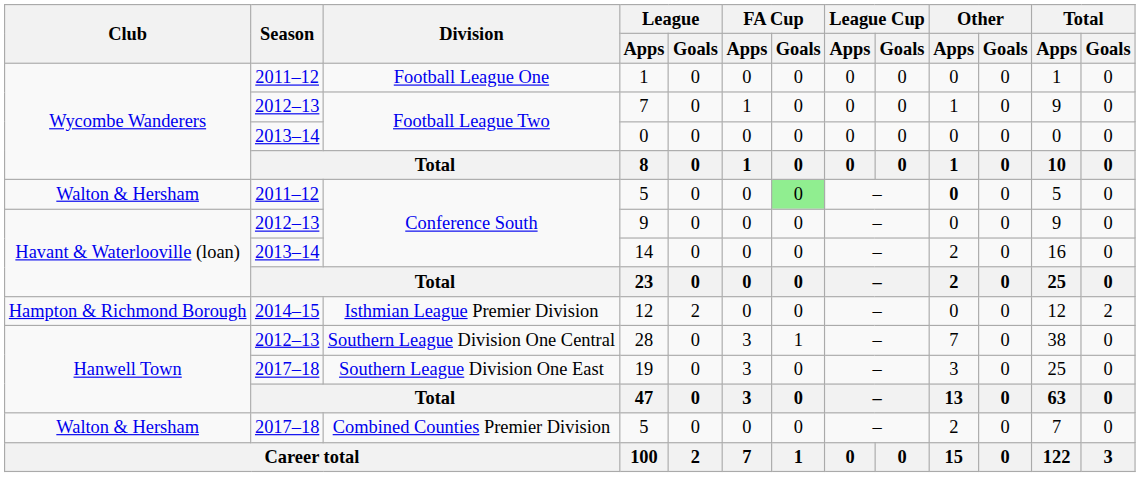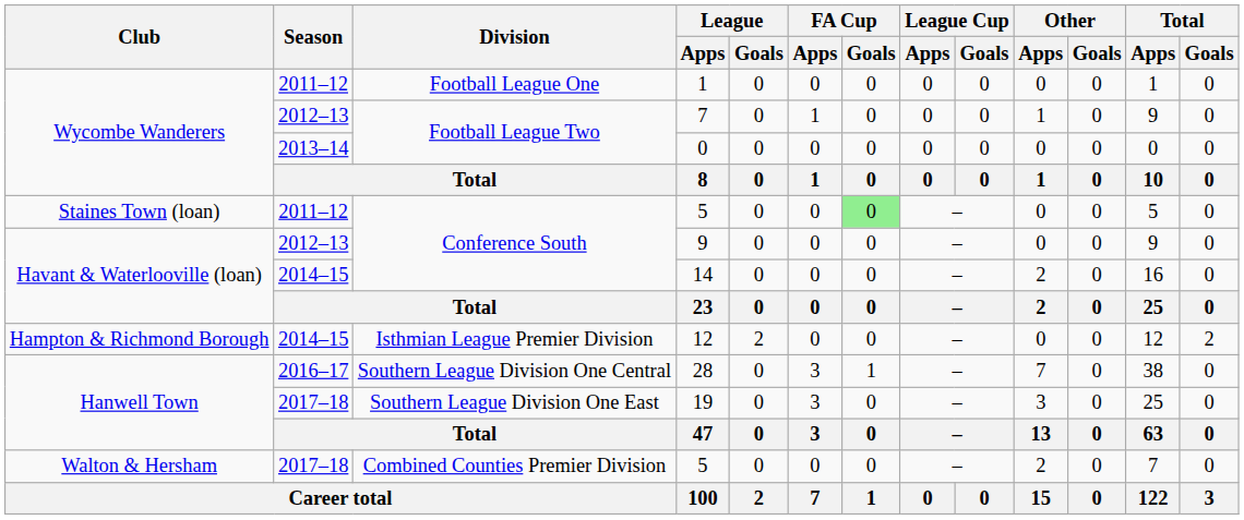 <table class="wikitable" style="text-align:center;">
 <tr>
 <th rowspan="2">Club</th>
 <th rowspan="2">Season</th>
 <th rowspan="2">Division</th>
 <th colspan="2">League</th>
 <th colspan="2">FA Cup</th>
 <th colspan="2">League Cup</th>
 <th colspan="2">Other</th>
 <th colspan="2">Total</th>
 </tr>
 <tr>
 <th>Apps</th>
 <th>Goals</th>
 <th>Apps</th>
 <th>Goals</th>
 <th>Apps</th>
 <th>Goals</th>
 <th>Apps</th>
 <th>Goals</th>
 <th>Apps</th>
 <th>Goals</th>
 </tr>
 <tr>
 <td rowspan="4"><a href='#'>Wycombe Wanderers</a></td>
 <td><a href='#'>2011–12</a></td>
 <td><a href='#'>Football League One</a></td>
 <td>1</td>
 <td>0</td>
 <td>0</td>
 <td>0</td>
 <td>0</td>
 <td>0</td>
 <td>0</td>
 <td>0</td>
 <td>1</td>
 <td>0</td>
 </tr>
 <tr>
 <td><a href='#'>2012–13</a></td>
 <td rowspan="2"><a href='#'>Football League Two</a></td>
 <td>7</td>
 <td>0</td>
 <td>1</td>
 <td>0</td>
 <td>0</td>
 <td>0</td>
 <td>1</td>
 <td>0</td>
 <td>9</td>
 <td>0</td>
 </tr>
 <tr>
 <td><a href='#'>2013–14</a></td>
 <td>0</td>
 <td>0</td>
 <td>0</td>
 <td>0</td>
 <td>0</td>
 <td>0</td>
 <td>0</td>
 <td>0</td>
 <td>0</td>
 <td>0</td>
 </tr>
 <tr>
 <th colspan="2">Total</th>
 <th>8</th>
 <th>0</th>
 <th>1</th>
 <th>0</th>
 <th>0</th>
 <th>0</th>
 <th>1</th>
 <th>0</th>
 <th>10</th>
 <th>0</th>
 </tr>
 <tr>
-<td><a href='#'>Walton & Hersham</a></td>
+<td><a href='#'>Staines Town</a> (loan)</td>
 <td><a href='#'>2011–12</a></td>
 <td rowspan="3"><a href='#'>Conference South</a></td>
 <td>5</td>
 <td>0</td>
 <td>0</td>
 <td style="background: lightgreen;">0</td>
 <td colspan="2">–</td>
-<td><strong>0</strong></td>
+<td>0</td>
 <td>0</td>
 <td>5</td>
 <td>0</td>
 </tr>
 <tr>
 <td rowspan="3"><a href='#'>Havant & Waterlooville</a> (loan)</td>
 <td><a href='#'>2012–13</a></td>
 <td>9</td>
 <td>0</td>
 <td>0</td>
 <td>0</td>
 <td colspan="2">–</td>
 <td>0</td>
 <td>0</td>
 <td>9</td>
 <td>0</td>
 </tr>
 <tr>
-<td><a href='#'>2013–14</a></td>
+<td><a href='#'>2014–15</a></td>
 <td>14</td>
 <td>0</td>
 <td>0</td>
 <td>0</td>
 <td colspan="2">–</td>
 <td>2</td>
 <td>0</td>
 <td>16</td>
 <td>0</td>
 </tr>
 <tr>
 <th colspan="2">Total</th>
 <th>23</th>
 <th>0</th>
 <th>0</th>
 <th>0</th>
 <th colspan="2">–</th>
 <th>2</th>
 <th>0</th>
 <th>25</th>
 <th>0</th>
 </tr>
 <tr>
 <td><a href='#'>Hampton & Richmond Borough</a></td>
 <td><a href='#'>2014–15</a></td>
 <td><a href='#'>Isthmian League</a> Premier Division</td>
 <td>12</td>
 <td>2</td>
 <td>0</td>
 <td>0</td>
 <td colspan="2">–</td>
 <td>0</td>
 <td>0</td>
 <td>12</td>
 <td>2</td>
 </tr>
 <tr>
 <td rowspan="3"><a href='#'>Hanwell Town</a></td>
-<td><a href='#'>2012–13</a></td>
+<td><a href='#'>2016–17</a></td>
 <td><a href='#'>Southern League</a> Division One Central</td>
 <td>28</td>
 <td>0</td>
 <td>3</td>
 <td>1</td>
 <td colspan="2">–</td>
 <td>7</td>
 <td>0</td>
 <td>38</td>
 <td>0</td>
 </tr>
 <tr>
 <td><a href='#'>2017–18</a></td>
 <td><a href='#'>Southern League</a> Division One East</td>
 <td>19</td>
 <td>0</td>
 <td>3</td>
 <td>0</td>
 <td colspan="2">–</td>
 <td>3</td>
 <td>0</td>
 <td>25</td>
 <td>0</td>
 </tr>
 <tr>
 <th colspan="2">Total</th>
 <th>47</th>
 <th>0</th>
 <th>3</th>
 <th>0</th>
 <th colspan="2">–</th>
 <th>13</th>
 <th>0</th>
 <th>63</th>
 <th>0</th>
 </tr>
 <tr>
 <td><a href='#'>Walton & Hersham</a></td>
 <td><a href='#'>2017–18</a></td>
 <td><a href='#'>Combined Counties</a> Premier Division</td>
 <td>5</td>
 <td>0</td>
 <td>0</td>
 <td>0</td>
 <td colspan="2">–</td>
 <td>2</td>
 <td>0</td>
 <td>7</td>
 <td>0</td>
 </tr>
 <tr>
 <th colspan="3">Career total</th>
 <th>100</th>
 <th>2</th>
 <th>7</th>
 <th>1</th>
 <th>0</th>
 <th>0</th>
 <th>15</th>
 <th>0</th>
 <th>122</th>
 <th>3</th>
 </tr>
 </table>
